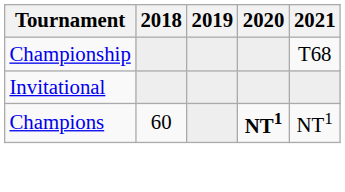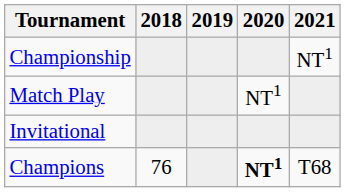 <table class="wikitable" style="text-align:center;">
 <tr>
 <th>Tournament</th>
 <th>2018</th>
 <th>2019</th>
 <th>2020</th>
 <th>2021</th>
 </tr>
 <tr>
 <td align="left"><a href='#'>Championship</a></td>
 <td style="background:#eeeeee;"></td>
 <td style="background:#eeeeee;"></td>
 <td style="background:#eeeeee;"></td>
-<td>T68</td>
+<td>NT<sup>1</sup></td>
+</tr>
+<tr>
+<td align="left"><a href='#'>Match Play</a></td>
+<td style="background:#eeeeee;"></td>
+<td style="background:#eeeeee;"></td>
+<td>NT<sup>1</sup></td>
+<td style="background:#eeeeee;"></td>
 </tr>
 <tr>
 <td align="left"><a href='#'>Invitational</a></td>
 <td style="background:#eeeeee;"></td>
 <td style="background:#eeeeee;"></td>
 <td style="background:#eeeeee;"></td>
 <td style="background:#eeeeee;"></td>
 </tr>
 <tr>
 <td align="left"><a href='#'>Champions</a></td>
-<td>60</td>
+<td>76</td>
 <td style="background:#eeeeee;"></td>
 <td><strong>NT<sup>1</sup></strong></td>
-<td>NT<sup>1</sup></td>
+<td>T68</td>
 </tr>
 </table>
